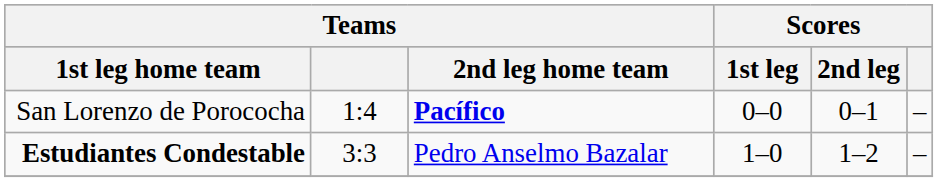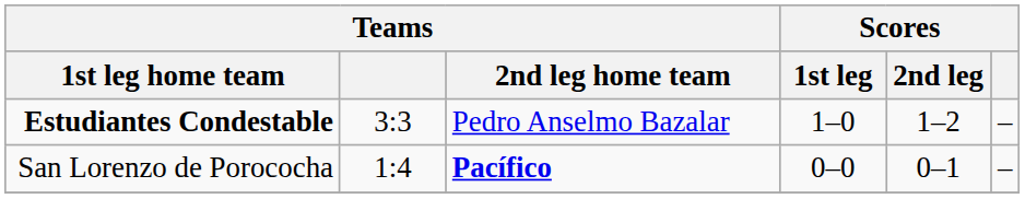 <table class="wikitable" style="text-align: center;">
 <tr>
 <th colspan=3>Teams</th>
 <th colspan=3>Scores</th>
 </tr>
 <tr>
 <th width="175">1st leg home team</th>
 <th width="50"></th>
 <th width="175">2nd leg home team</th>
 <th width="50">1st leg</th>
 <th width="50">2nd leg</th>
 <th></th>
 </tr>
 <tr>
+<td align=right><strong>Estudiantes Condestable</strong></td>
+<td>3:3</td>
+<td align=left><a href='#'>Pedro Anselmo Bazalar</a></td>
+<td>1–0</td>
+<td>1–2</td>
+<td>–</td>
+</tr>
+<tr>
 <td align=right>San Lorenzo de Porococha</td>
 <td>1:4</td>
 <td align=left><strong><a href='#'>Pacífico</a></strong></td>
 <td>0–0</td>
 <td>0–1</td>
 <td>–</td>
 </tr>
 <tr>
-<td align=right><strong>Estudiantes Condestable</strong></td>
-<td>3:3</td>
-<td align=left><a href='#'>Pedro Anselmo Bazalar</a></td>
-<td>1–0</td>
-<td>1–2</td>
-<td>–</td>
-</tr>
-<tr>
 </tr>
 </table>
